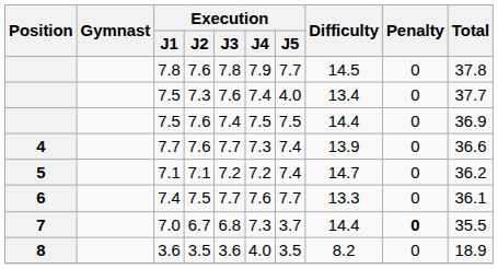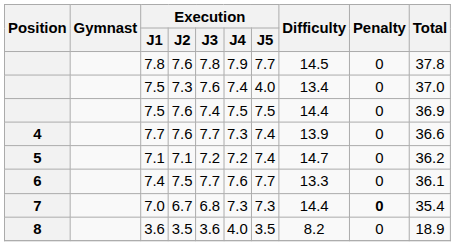 <table class="wikitable sortable" style="text-align:center; font-size:95%">
 <tr>
 <th rowspan="2">Position</th>
 <th rowspan="2">Gymnast</th>
 <th colspan="5">Execution</th>
 <th rowspan="2">Difficulty</th>
 <th rowspan="2">Penalty</th>
 <th rowspan="2">Total</th>
 </tr>
 <tr>
 <th>J1</th>
 <th>J2</th>
 <th>J3</th>
 <th>J4</th>
 <th>J5</th>
 </tr>
 <tr>
 <th></th>
 <td align=left></td>
 <td>7.8</td>
 <td>7.6</td>
 <td>7.8</td>
 <td>7.9</td>
 <td>7.7</td>
 <td>14.5</td>
 <td>0</td>
 <td>37.8</td>
 </tr>
 <tr>
 <th></th>
 <td align=left></td>
 <td>7.5</td>
 <td>7.3</td>
 <td>7.6</td>
 <td>7.4</td>
 <td>4.0</td>
 <td>13.4</td>
 <td>0</td>
-<td>37.7</td>
+<td>37.0</td>
 </tr>
 <tr>
 <th></th>
 <td align=left></td>
 <td>7.5</td>
 <td>7.6</td>
 <td>7.4</td>
 <td>7.5</td>
 <td>7.5</td>
 <td>14.4</td>
 <td>0</td>
 <td>36.9</td>
 </tr>
 <tr>
 <th>4</th>
 <td align=left></td>
 <td>7.7</td>
 <td>7.6</td>
 <td>7.7</td>
 <td>7.3</td>
 <td>7.4</td>
 <td>13.9</td>
 <td>0</td>
 <td>36.6</td>
 </tr>
 <tr>
 <th>5</th>
 <td align=left></td>
 <td>7.1</td>
 <td>7.1</td>
 <td>7.2</td>
 <td>7.2</td>
 <td>7.4</td>
 <td>14.7</td>
 <td>0</td>
 <td>36.2</td>
 </tr>
 <tr>
 <th>6</th>
 <td align=left></td>
 <td>7.4</td>
 <td>7.5</td>
 <td>7.7</td>
 <td>7.6</td>
 <td>7.7</td>
 <td>13.3</td>
 <td>0</td>
 <td>36.1</td>
 </tr>
 <tr>
 <th>7</th>
 <td align=left></td>
 <td>7.0</td>
 <td>6.7</td>
 <td>6.8</td>
 <td>7.3</td>
-<td>3.7</td>
+<td>7.3</td>
 <td>14.4</td>
 <td><strong>0</strong></td>
-<td>35.5</td>
+<td>35.4</td>
 </tr>
 <tr>
 <th>8</th>
 <td align=left></td>
 <td>3.6</td>
 <td>3.5</td>
 <td>3.6</td>
 <td>4.0</td>
 <td>3.5</td>
 <td>8.2</td>
 <td>0</td>
 <td>18.9</td>
 </tr>
 <tr>
 </tr>
 </table>
